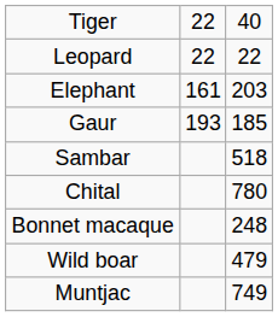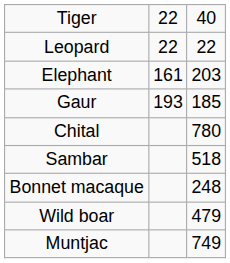 <table class="wikitable" style="text-align: center; width:200px;">
 <tr>
 <td>Tiger</td>
 <td>22</td>
 <td>40</td>
 </tr>
 <tr>
 <td>Leopard</td>
 <td>22</td>
 <td>22</td>
 </tr>
 <tr>
 <td>Elephant</td>
 <td>161</td>
 <td>203</td>
 </tr>
 <tr>
 <td>Gaur</td>
 <td>193</td>
 <td>185</td>
 </tr>
 <tr>
+<td>Chital</td>
+<td></td>
+<td>780</td>
+</tr>
+<tr>
 <td>Sambar</td>
 <td></td>
 <td>518</td>
-</tr>
-<tr>
-<td>Chital</td>
-<td></td>
-<td>780</td>
 </tr>
 <tr>
 <td>Bonnet macaque</td>
 <td></td>
 <td>248</td>
 </tr>
 <tr>
 <td>Wild boar</td>
 <td></td>
 <td>479</td>
 </tr>
 <tr>
 <td>Muntjac</td>
 <td></td>
 <td>749</td>
 </tr>
 </table>
